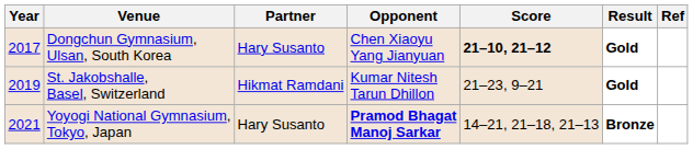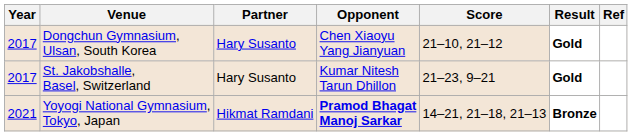 <table class="sortable wikitable" style="font-size: 90%;">
 <tr>
 <th>Year</th>
 <th>Venue</th>
 <th>Partner</th>
 <th>Opponent</th>
 <th>Score</th>
 <th>Result</th>
 <th>Ref</th>
 </tr>
 <tr style="background:#F3E6D7">
 <td align="center"><a href='#'>2017</a></td>
 <td align="left"><a href='#'>Dongchun Gymnasium</a>,<br><a href='#'>Ulsan</a>, South Korea</td>
 <td align="left"> <a href='#'>Hary Susanto</a></td>
 <td align="left"> <a href='#'>Chen Xiaoyu</a><br> <a href='#'>Yang Jianyuan</a></td>
-<td align="left"><strong>21–10, 21–12</strong></td>
+<td align="left">21–10, 21–12</td>
 <td style="text-align:left; background:white"> <strong>Gold</strong></td>
 <td style="text-align:left; background:white"></td>
 </tr>
 <tr style="background:#F3E6D7">
-<td align="center"><a href='#'>2019</a></td>
+<td align="center"><a href='#'>2017</a></td>
 <td align="left"><a href='#'>St. Jakobshalle</a>,<br><a href='#'>Basel</a>, Switzerland</td>
-<td align="left"> <a href='#'>Hikmat Ramdani</a></td>
+<td align="left"> Hary Susanto</td>
 <td align="left"> <a href='#'>Kumar Nitesh</a><br> <a href='#'>Tarun Dhillon</a></td>
 <td align="left">21–23, 9–21</td>
 <td style="text-align:left; background:white"> <strong>Gold</strong></td>
 <td style="text-align:left; background:white"></td>
 </tr>
 <tr style="background:#F3E6D7">
 <td align="center"><a href='#'>2021</a></td>
 <td align="left"><a href='#'>Yoyogi National Gymnasium</a>,<br><a href='#'>Tokyo</a>, Japan</td>
-<td align="left"> Hary Susanto</td>
+<td align="left"> <a href='#'>Hikmat Ramdani</a></td>
 <td align="left"><strong> <a href='#'>Pramod Bhagat</a><br> <a href='#'>Manoj Sarkar</a></strong></td>
 <td align="left">14–21, 21–18, 21–13</td>
 <td style="text-align:left; background:white"> <strong>Bronze</strong></td>
 <td style="text-align:left; background:white"></td>
 </tr>
 </table>
